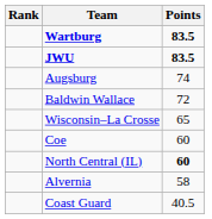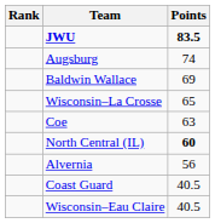 <table class="wikitable sortable" style="text-align:center">
 <tr>
 <th>Rank</th>
 <th>Team</th>
 <th>Points</th>
-</tr>
-<tr>
-<td></td>
-<td align="left"><strong><a href='#'>Wartburg</a></strong></td>
-<td><strong>83.5</strong></td>
 </tr>
 <tr>
 <td></td>
 <td align="left"><strong><a href='#'>JWU</a></strong></td>
 <td><strong>83.5</strong></td>
 </tr>
 <tr>
 <td></td>
 <td align="left"><a href='#'>Augsburg</a></td>
 <td>74</td>
 </tr>
 <tr>
 <td></td>
 <td align="left"><a href='#'>Baldwin Wallace</a></td>
-<td>72</td>
+<td>69</td>
 </tr>
 <tr>
 <td></td>
 <td align="left"><a href='#'>Wisconsin–La Crosse</a></td>
 <td>65</td>
 </tr>
 <tr>
 <td></td>
 <td align="left"><a href='#'>Coe</a></td>
-<td>60</td>
+<td>63</td>
 </tr>
 <tr>
 <td></td>
 <td align="left"><a href='#'>North Central (IL)</a></td>
 <td><strong>60</strong></td>
 </tr>
 <tr>
 <td></td>
 <td align="left"><a href='#'>Alvernia</a></td>
-<td>58</td>
+<td>56</td>
 </tr>
 <tr>
 <td></td>
 <td align="left"><a href='#'>Coast Guard</a></td>
 <td>40.5</td>
 </tr>
+<tr>
+<td></td>
+<td align="left"><a href='#'>Wisconsin–Eau Claire</a></td>
+<td>40.5</td>
+</tr>
 </table>
